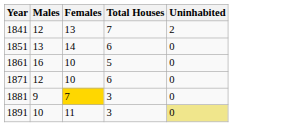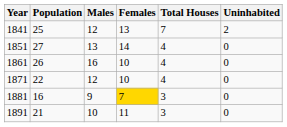 <table class="wikitable">
 <tr>
 <th>Year</th>
+<th>Population</th>
 <th>Males</th>
 <th>Females</th>
 <th>Total Houses</th>
 <th>Uninhabited</th>
 </tr>
 <tr>
 <td>1841</td>
+<td>25</td>
 <td>12</td>
 <td>13</td>
 <td>7</td>
 <td>2</td>
 </tr>
 <tr>
 <td>1851</td>
+<td>27</td>
 <td>13</td>
 <td>14</td>
-<td>6</td>
+<td>4</td>
 <td>0</td>
 </tr>
 <tr>
 <td>1861</td>
+<td>26</td>
 <td>16</td>
 <td>10</td>
-<td>5</td>
+<td>4</td>
 <td>0</td>
 </tr>
 <tr>
 <td>1871</td>
+<td>22</td>
 <td>12</td>
 <td>10</td>
-<td>6</td>
+<td>4</td>
 <td>0</td>
 </tr>
 <tr>
 <td>1881</td>
+<td>16</td>
 <td>9</td>
 <td style="background: gold;">7</td>
 <td>3</td>
 <td>0</td>
 </tr>
 <tr>
 <td>1891</td>
+<td>21</td>
 <td>10</td>
 <td>11</td>
 <td>3</td>
-<td style="background: khaki;">0</td>
+<td>0</td>
 </tr>
 </table>
